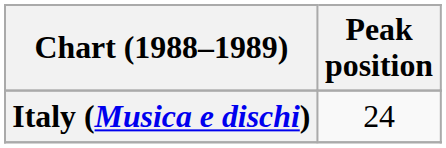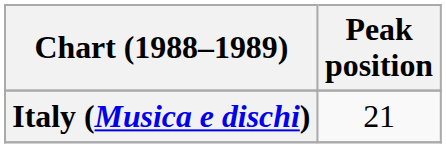 <table class="wikitable sortable plainrowheaders" style="text-align:center">
 <tr>
 <th scope="col">Chart (1988–1989)</th>
 <th scope="col">Peak<br>position</th>
 </tr>
 <tr>
 </tr>
 <tr>
 </tr>
 <tr>
 <th scope="row">Italy (<em><a href='#'>Musica e dischi</a></em>)</th>
-<td align="center">24</td>
+<td align="center">21</td>
 </tr>
 <tr>
 </tr>
 <tr>
 </tr>
 <tr>
 </tr>
 </table>
